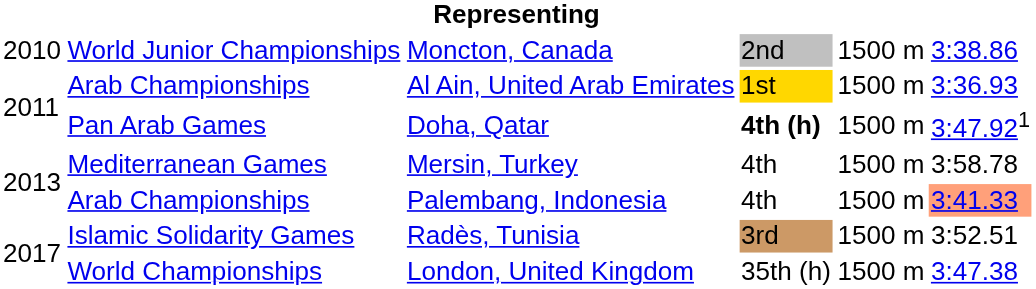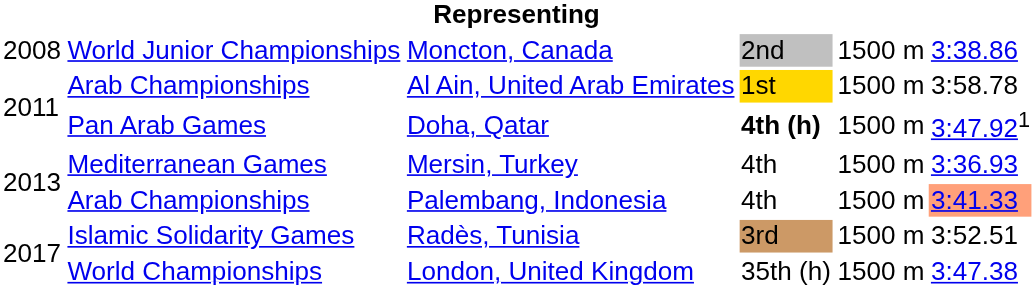 <table>
 <tr>
 <th colspan="6">Representing </th>
 </tr>
 <tr>
-<td>2010</td>
+<td>2008</td>
 <td><a href='#'>World Junior Championships</a></td>
 <td><a href='#'>Moncton, Canada</a></td>
 <td bgcolor=silver>2nd</td>
 <td>1500 m</td>
 <td><a href='#'>3:38.86</a></td>
 </tr>
 <tr>
 <td rowspan=2>2011</td>
 <td><a href='#'>Arab Championships</a></td>
 <td><a href='#'>Al Ain, United Arab Emirates</a></td>
 <td bgcolor=gold>1st</td>
 <td>1500 m</td>
-<td><a href='#'>3:36.93</a></td>
+<td>3:58.78</td>
 </tr>
 <tr>
 <td><a href='#'>Pan Arab Games</a></td>
 <td><a href='#'>Doha, Qatar</a></td>
 <td><strong>4th (h)</strong></td>
 <td>1500 m</td>
 <td><a href='#'>3:47.92</a><sup>1</sup></td>
 </tr>
 <tr>
 <td rowspan=2>2013</td>
 <td><a href='#'>Mediterranean Games</a></td>
 <td><a href='#'>Mersin, Turkey</a></td>
 <td>4th</td>
 <td>1500 m</td>
-<td>3:58.78</td>
+<td><a href='#'>3:36.93</a></td>
 </tr>
 <tr>
 <td><a href='#'>Arab Championships</a></td>
 <td><a href='#'>Palembang, Indonesia</a></td>
 <td>4th</td>
 <td>1500 m</td>
 <td style="background: lightsalmon;"><a href='#'>3:41.33</a></td>
 </tr>
 <tr>
 <td rowspan=2>2017</td>
 <td><a href='#'>Islamic Solidarity Games</a></td>
 <td><a href='#'>Radès, Tunisia</a></td>
 <td bgcolor=cc9966>3rd</td>
 <td>1500 m</td>
 <td>3:52.51</td>
 </tr>
 <tr>
 <td><a href='#'>World Championships</a></td>
 <td><a href='#'>London, United Kingdom</a></td>
 <td>35th (h)</td>
 <td>1500 m</td>
 <td><a href='#'>3:47.38</a></td>
 </tr>
 </table>
